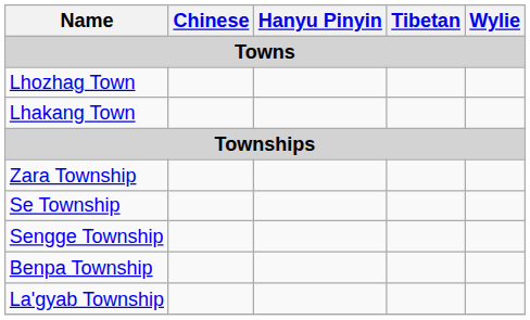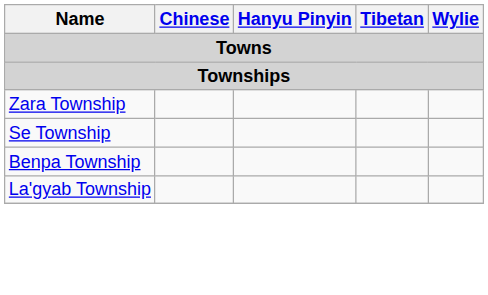 <table class="wikitable"  style="font-size:90%;" align=center>
 <tr>
 <th>Name</th>
 <th><a href='#'>Chinese</a></th>
 <th><a href='#'>Hanyu Pinyin</a></th>
 <th><a href='#'>Tibetan</a></th>
 <th><a href='#'>Wylie</a></th>
 </tr>
 <tr --------->
 <td colspan="5"  style="text-align:center; background:#d3d3d3;"><strong>Towns</strong></td>
-</tr>
-<tr --------->
-<td><a href='#'>Lhozhag Town</a></td>
-<td></td>
-<td></td>
-<td></td>
-<td></td>
-</tr>
-<tr>
-<td><a href='#'>Lhakang Town</a></td>
-<td></td>
-<td></td>
-<td></td>
-<td></td>
 </tr>
 <tr --------->
 <td colspan="5"  style="text-align:center; background:#d3d3d3;"><strong>Townships</strong></td>
 </tr>
 <tr --------->
 <td><a href='#'>Zara Township</a></td>
 <td></td>
 <td></td>
 <td></td>
 <td></td>
 </tr>
 <tr>
 <td><a href='#'>Se Township</a></td>
-<td></td>
-<td></td>
-<td></td>
-<td></td>
-</tr>
-<tr>
-<td><a href='#'>Sengge Township</a></td>
 <td></td>
 <td></td>
 <td></td>
 <td></td>
 </tr>
 <tr>
 <td><a href='#'>Benpa Township</a></td>
 <td></td>
 <td></td>
 <td></td>
 <td></td>
 </tr>
 <tr>
 <td><a href='#'>La'gyab Township</a></td>
 <td></td>
 <td></td>
 <td></td>
 <td></td>
 </tr>
 <tr>
 </tr>
 </table>
